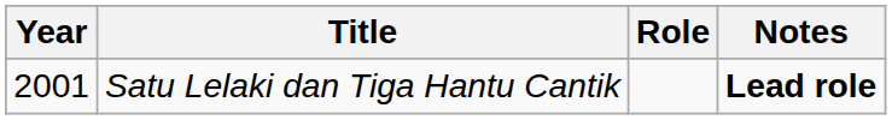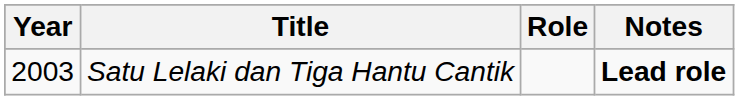 <table class="wikitable">
 <tr>
 <th>Year</th>
 <th>Title</th>
 <th>Role</th>
 <th>Notes</th>
 </tr>
 <tr>
-<td>2001</td>
+<td>2003</td>
 <td><em>Satu Lelaki dan Tiga Hantu Cantik</em></td>
 <td></td>
 <td><strong>Lead role</strong></td>
 </tr>
 </table>
